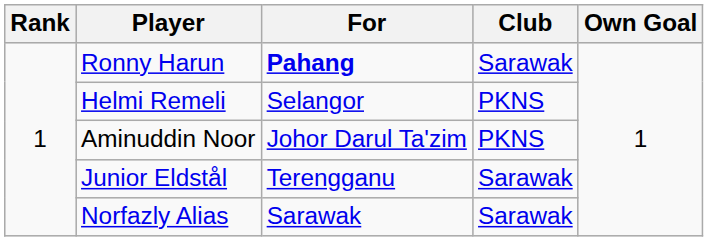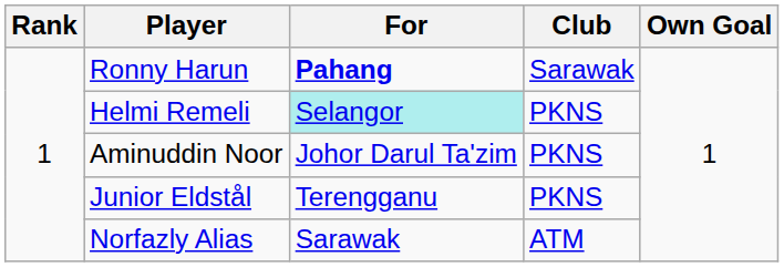 <table class="wikitable" style="text-align:center">
 <tr>
 <th>Rank</th>
 <th>Player</th>
 <th>For</th>
 <th>Club</th>
 <th>Own Goal</th>
 </tr>
 <tr>
 <td rowspan="5">1</td>
 <td align="left"> <a href='#'>Ronny Harun</a></td>
 <td align="left"><strong><a href='#'>Pahang</a></strong></td>
 <td align="left"><a href='#'>Sarawak</a></td>
 <td rowspan="5">1</td>
 </tr>
 <tr>
 <td align="left"> <a href='#'>Helmi Remeli</a></td>
-<td align="left"><a href='#'>Selangor</a></td>
+<td align="left" style="background: paleturquoise;"><a href='#'>Selangor</a></td>
 <td align="left"><a href='#'>PKNS</a></td>
 </tr>
 <tr>
 <td align="left"> Aminuddin Noor</td>
 <td align="left"><a href='#'>Johor Darul Ta'zim</a></td>
 <td align="left"><a href='#'>PKNS</a></td>
 </tr>
 <tr>
 <td align="left"> <a href='#'>Junior Eldstål</a></td>
 <td align="left"><a href='#'>Terengganu</a></td>
-<td align="left"><a href='#'>Sarawak</a></td>
+<td align="left"><a href='#'>PKNS</a></td>
 </tr>
 <tr>
 <td align="left"> <a href='#'>Norfazly Alias</a></td>
 <td align="left"><a href='#'>Sarawak</a></td>
-<td align="left"><a href='#'>Sarawak</a></td>
+<td align="left"><a href='#'>ATM</a></td>
 </tr>
 </table>
